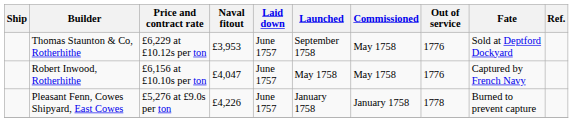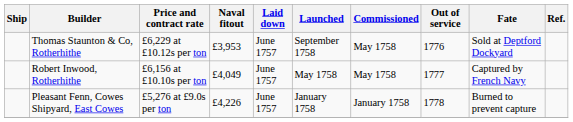 <table class="wikitable sortable" border="1";">
 <tr>
 <th align = center>Ship</th>
 <th align = center>Builder</th>
 <th align = center>Price and contract rate</th>
 <th align = center>Naval fitout</th>
 <th align = center><a href='#'>Laid down</a></th>
 <th align = center><a href='#'>Launched</a></th>
 <th align = center><a href='#'>Commissioned</a></th>
 <th align = center>Out of service</th>
 <th align = center class=unsortable>Fate</th>
 <th align = center>Ref.</th>
 </tr>
 <tr>
 <td></td>
 <td>Thomas Staunton & Co, <a href='#'>Rotherhithe</a></td>
 <td>£6,229 at £10.12s per <a href='#'>ton</a></td>
 <td>£3,953</td>
 <td>June 1757</td>
 <td>September 1758</td>
 <td>May 1758</td>
 <td>1776</td>
 <td>Sold at <a href='#'>Deptford Dockyard</a></td>
 <td></td>
 </tr>
 <tr>
 <td></td>
 <td>Robert Inwood, <a href='#'>Rotherhithe</a></td>
 <td>£6,156 at £10.10s per <a href='#'>ton</a></td>
-<td>£4,047</td>
+<td>£4,049</td>
 <td>June 1757</td>
 <td>May 1758</td>
 <td>May 1758</td>
-<td>1776</td>
+<td>1777</td>
 <td>Captured by <a href='#'>French Navy</a></td>
 <td></td>
 </tr>
 <tr>
 <td></td>
 <td>Pleasant Fenn, Cowes Shipyard, <a href='#'>East Cowes</a></td>
 <td>£5,276 at £9.0s per <a href='#'>ton</a></td>
 <td>£4,226</td>
 <td>June 1757</td>
 <td>January 1758</td>
 <td>January 1758</td>
 <td>1778</td>
 <td>Burned to prevent capture</td>
 <td></td>
 </tr>
 <tr>
 </tr>
 </table>
